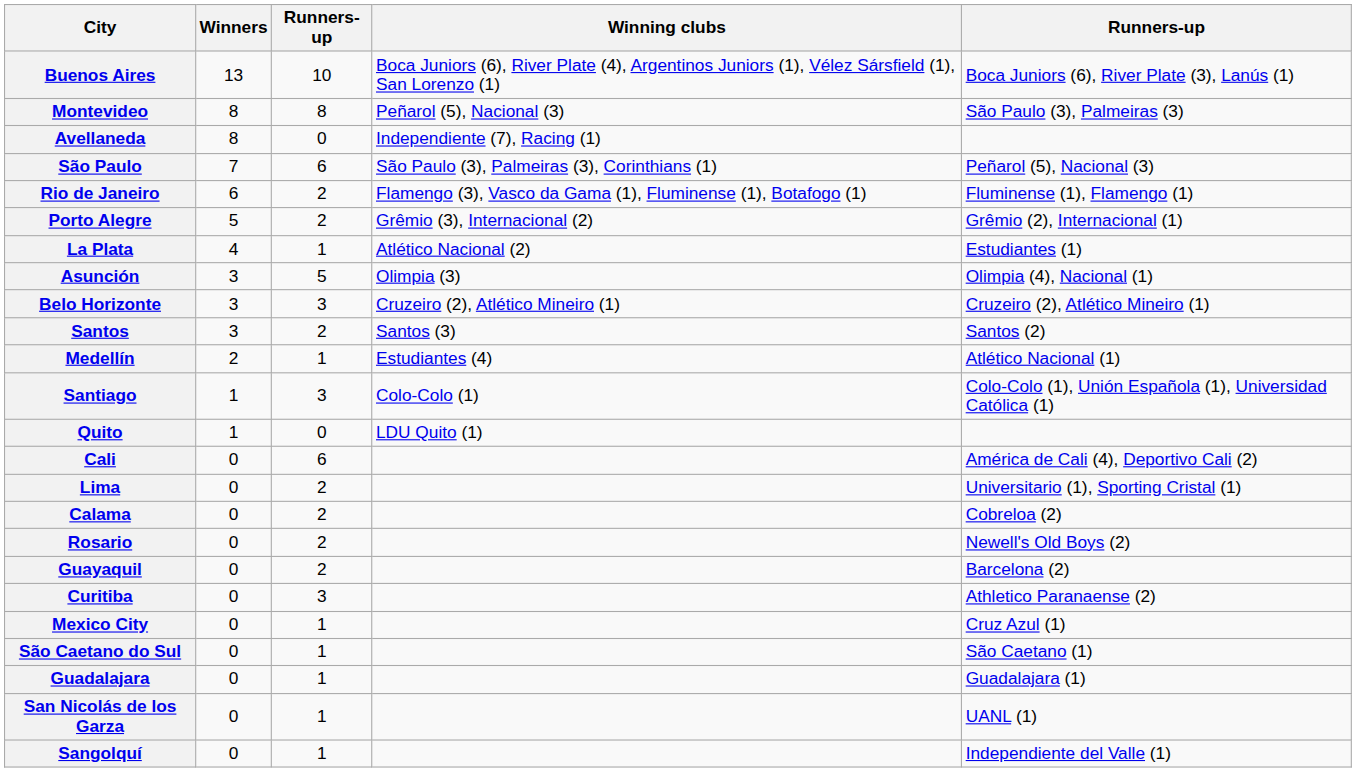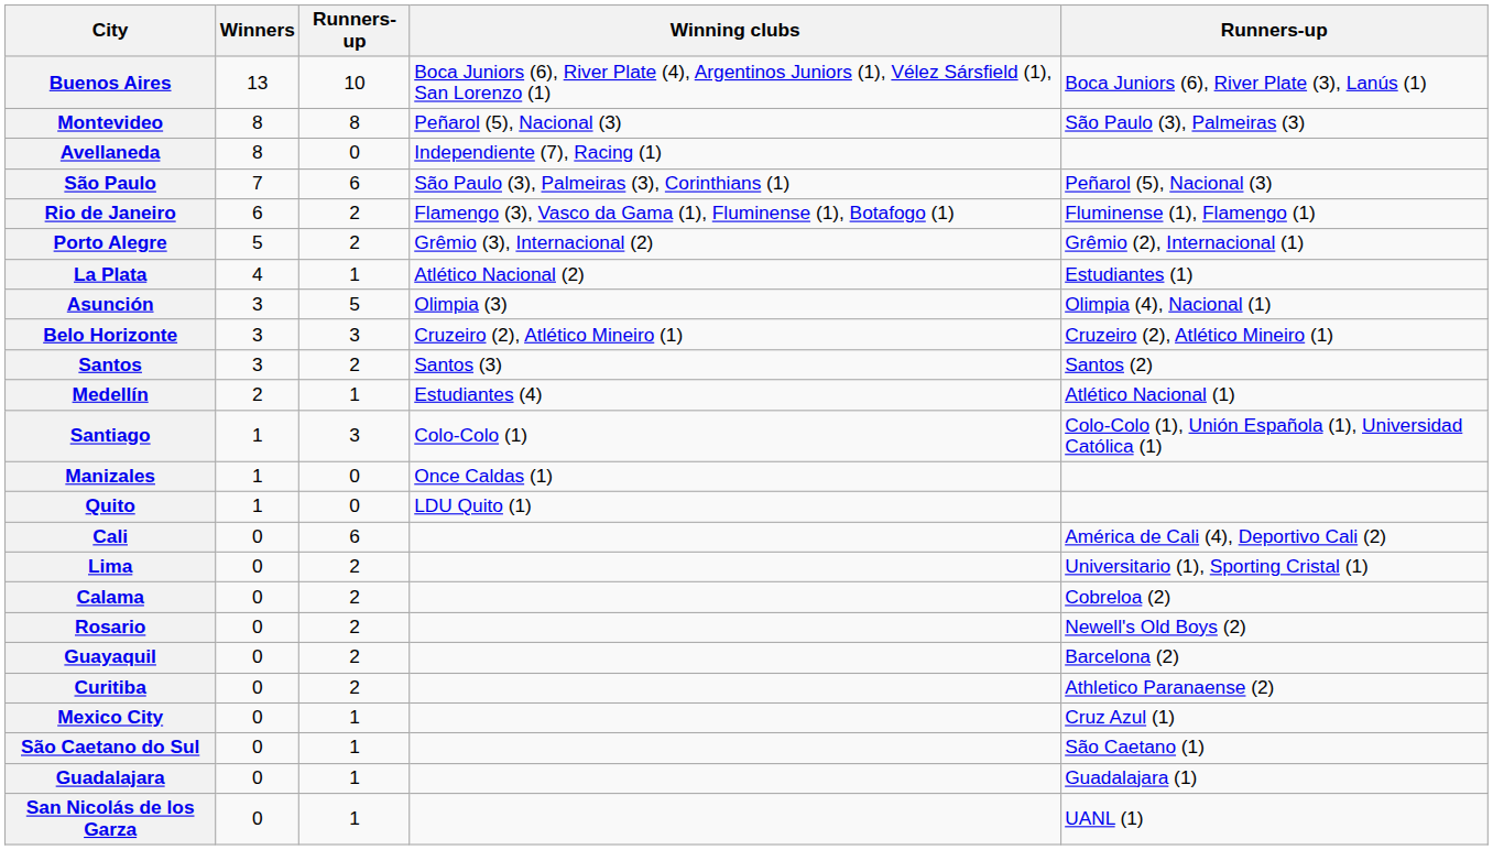 <table class="wikitable plainrowheaders sortable">
 <tr>
 <th scope=col>City</th>
 <th>Winners</th>
 <th>Runners-up</th>
 <th>Winning clubs</th>
 <th>Runners-up</th>
 </tr>
 <tr>
 <th scope=row> <a href='#'>Buenos Aires</a></th>
 <td style="text-align: center">13</td>
 <td style="text-align: center">10</td>
 <td><a href='#'>Boca Juniors</a> (6), <a href='#'>River Plate</a> (4), <a href='#'>Argentinos Juniors</a> (1), <a href='#'>Vélez Sársfield</a> (1), <a href='#'>San Lorenzo</a> (1)</td>
 <td><a href='#'>Boca Juniors</a> (6), <a href='#'>River Plate</a> (3), <a href='#'>Lanús</a> (1)</td>
 </tr>
 <tr>
 <th scope=row> <a href='#'>Montevideo</a></th>
 <td style="text-align: center">8</td>
 <td style="text-align: center">8</td>
 <td><a href='#'>Peñarol</a> (5), <a href='#'>Nacional</a> (3)</td>
 <td><a href='#'>São Paulo</a> (3), <a href='#'>Palmeiras</a> (3)</td>
 </tr>
 <tr>
 <th scope=row> <a href='#'>Avellaneda</a></th>
 <td style="text-align: center">8</td>
 <td style="text-align: center">0</td>
 <td><a href='#'>Independiente</a> (7), <a href='#'>Racing</a> (1)</td>
 <td style="text-align: center"></td>
 </tr>
 <tr>
 <th scope=row> <a href='#'>São Paulo</a></th>
 <td style="text-align: center">7</td>
 <td style="text-align: center">6</td>
 <td><a href='#'>São Paulo</a> (3), <a href='#'>Palmeiras</a> (3), <a href='#'>Corinthians</a> (1)</td>
 <td><a href='#'>Peñarol</a> (5), <a href='#'>Nacional</a> (3)</td>
 </tr>
 <tr>
 <th scope=row> <a href='#'>Rio de Janeiro</a></th>
 <td style="text-align: center">6</td>
 <td style="text-align: center">2</td>
 <td><a href='#'>Flamengo</a> (3), <a href='#'>Vasco da Gama</a> (1), <a href='#'>Fluminense</a> (1), <a href='#'>Botafogo</a> (1)</td>
 <td><a href='#'>Fluminense</a> (1), <a href='#'>Flamengo</a> (1)</td>
 </tr>
 <tr>
 <th scope=row> <a href='#'>Porto Alegre</a></th>
 <td style="text-align: center">5</td>
 <td style="text-align: center">2</td>
 <td><a href='#'>Grêmio</a> (3), <a href='#'>Internacional</a> (2)</td>
 <td><a href='#'>Grêmio</a> (2), <a href='#'>Internacional</a> (1)</td>
 </tr>
 <tr>
 <th scope=row> <a href='#'>La Plata</a></th>
 <td style="text-align: center">4</td>
 <td style="text-align: center">1</td>
 <td><a href='#'>Atlético Nacional</a> (2)</td>
 <td><a href='#'>Estudiantes</a> (1)</td>
 </tr>
 <tr>
 <th scope=row> <a href='#'>Asunción</a></th>
 <td style="text-align: center">3</td>
 <td style="text-align: center">5</td>
 <td><a href='#'>Olimpia</a> (3)</td>
 <td><a href='#'>Olimpia</a> (4), <a href='#'>Nacional</a> (1)</td>
 </tr>
 <tr>
 <th scope=row> <a href='#'>Belo Horizonte</a></th>
 <td style="text-align: center">3</td>
 <td style="text-align: center">3</td>
 <td><a href='#'>Cruzeiro</a> (2), <a href='#'>Atlético Mineiro</a> (1)</td>
 <td><a href='#'>Cruzeiro</a> (2), <a href='#'>Atlético Mineiro</a> (1)</td>
 </tr>
 <tr>
 <th scope=row> <a href='#'>Santos</a></th>
 <td style="text-align: center">3</td>
 <td style="text-align: center">2</td>
 <td><a href='#'>Santos</a> (3)</td>
 <td><a href='#'>Santos</a> (2)</td>
 </tr>
 <tr>
 <th scope=row> <a href='#'>Medellín</a></th>
 <td style="text-align: center">2</td>
 <td style="text-align: center">1</td>
 <td><a href='#'>Estudiantes</a> (4)</td>
 <td><a href='#'>Atlético Nacional</a> (1)</td>
 </tr>
 <tr>
 <th scope=row> <a href='#'>Santiago</a></th>
 <td style="text-align: center">1</td>
 <td style="text-align: center">3</td>
 <td><a href='#'>Colo-Colo</a> (1)</td>
 <td><a href='#'>Colo-Colo</a> (1), <a href='#'>Unión Española</a> (1), <a href='#'>Universidad Católica</a> (1)</td>
 </tr>
 <tr>
+<th scope=row> <a href='#'>Manizales</a></th>
+<td style="text-align: center">1</td>
+<td style="text-align: center">0</td>
+<td><a href='#'>Once Caldas</a> (1)</td>
+<td style="text-align: center"></td>
+</tr>
+<tr>
 <th scope=row> <a href='#'>Quito</a></th>
 <td style="text-align: center">1</td>
 <td style="text-align: center">0</td>
 <td><a href='#'>LDU Quito</a> (1)</td>
 <td style="text-align: center"></td>
 </tr>
 <tr>
 <th scope=row> <a href='#'>Cali</a></th>
 <td style="text-align: center">0</td>
 <td style="text-align: center">6</td>
 <td style="text-align: center"></td>
 <td><a href='#'>América de Cali</a> (4), <a href='#'>Deportivo Cali</a> (2)</td>
 </tr>
 <tr>
 <th scope=row> <a href='#'>Lima</a></th>
 <td style="text-align: center">0</td>
 <td style="text-align: center">2</td>
 <td style="text-align: center"></td>
 <td><a href='#'>Universitario</a> (1), <a href='#'>Sporting Cristal</a> (1)</td>
 </tr>
 <tr>
 <th scope=row> <a href='#'>Calama</a></th>
 <td style="text-align: center">0</td>
 <td style="text-align: center">2</td>
 <td style="text-align: center"></td>
 <td><a href='#'>Cobreloa</a> (2)</td>
 </tr>
 <tr>
 <th scope=row> <a href='#'>Rosario</a></th>
 <td style="text-align: center">0</td>
 <td style="text-align: center">2</td>
 <td style="text-align: center"></td>
 <td><a href='#'>Newell's Old Boys</a> (2)</td>
 </tr>
 <tr>
 <th scope=row> <a href='#'>Guayaquil</a></th>
 <td style="text-align: center">0</td>
 <td style="text-align: center">2</td>
 <td style="text-align: center"></td>
 <td><a href='#'>Barcelona</a> (2)</td>
 </tr>
 <tr>
 <th scope=row> <a href='#'>Curitiba</a></th>
 <td style="text-align: center">0</td>
-<td style="text-align: center">3</td>
+<td style="text-align: center">2</td>
 <td style="text-align: center"></td>
 <td><a href='#'>Athletico Paranaense</a> (2)</td>
 </tr>
 <tr>
 <th scope=row> <a href='#'>Mexico City</a></th>
 <td style="text-align: center">0</td>
 <td style="text-align: center">1</td>
 <td style="text-align: center"></td>
 <td><a href='#'>Cruz Azul</a> (1)</td>
 </tr>
 <tr>
 <th scope=row> <a href='#'>São Caetano do Sul</a></th>
 <td style="text-align: center">0</td>
 <td style="text-align: center">1</td>
 <td style="text-align: center"></td>
 <td><a href='#'>São Caetano</a> (1)</td>
 </tr>
 <tr>
 <th scope=row> <a href='#'>Guadalajara</a></th>
 <td style="text-align: center">0</td>
 <td style="text-align: center">1</td>
 <td style="text-align: center"></td>
 <td><a href='#'>Guadalajara</a> (1)</td>
 </tr>
 <tr>
 <th scope=row> <a href='#'>San Nicolás de los Garza</a></th>
 <td style="text-align: center">0</td>
 <td style="text-align: center">1</td>
 <td style="text-align: center"></td>
 <td><a href='#'>UANL</a> (1)</td>
 </tr>
-<tr>
-<th scope=row> <a href='#'>Sangolquí</a></th>
-<td style="text-align: center">0</td>
-<td style="text-align: center">1</td>
-<td style="text-align: center"></td>
-<td><a href='#'>Independiente del Valle</a> (1)</td>
-</tr>
 </table>
